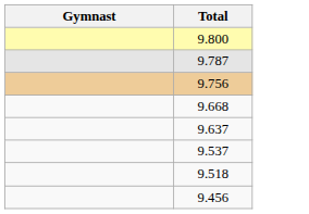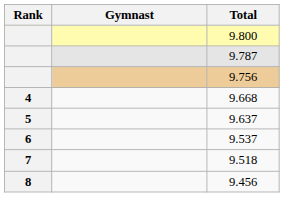 <table class="wikitable sortable" style="text-align:center; font-size:95%">
 <tr>
+<th scope="col" style="width:50px;">Rank</th>
 <th scope="col" style="width:180px;">Gymnast</th>
 <th scope="col" style="width:80px;">Total</th>
 </tr>
 <tr style="background:#fffcaf;">
+<th scope=row style="text-align:center"></th>
 <td style="text-align:left;"></td>
 <td>9.800</td>
 </tr>
 <tr style="background:#e5e5e5;">
+<th scope=row style="text-align:center"></th>
 <td style="text-align:left;"></td>
 <td>9.787</td>
 </tr>
 <tr style="background:#ec9;">
+<th scope=row style="text-align:center"></th>
 <td style="text-align:left;"></td>
 <td>9.756</td>
 </tr>
 <tr>
+<th scope=row style="text-align:center">4</th>
 <td style="text-align:left;"></td>
 <td>9.668</td>
 </tr>
 <tr>
+<th scope=row style="text-align:center">5</th>
 <td style="text-align:left;"></td>
 <td>9.637</td>
 </tr>
 <tr>
+<th scope=row style="text-align:center">6</th>
 <td style="text-align:left;"></td>
 <td>9.537</td>
 </tr>
 <tr>
+<th scope=row style="text-align:center">7</th>
 <td style="text-align:left;"></td>
 <td>9.518</td>
 </tr>
 <tr>
+<th scope=row style="text-align:center">8</th>
 <td style="text-align:left;"></td>
 <td>9.456</td>
 </tr>
 </table>
